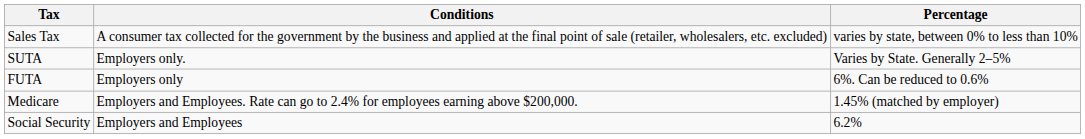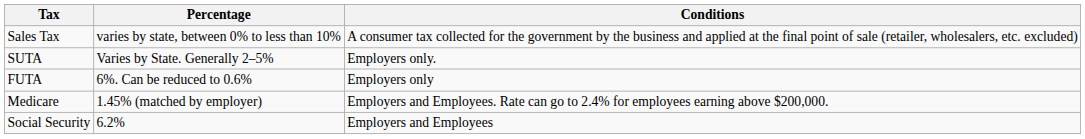 <table class="wikitable">
 <tr>
 <th><strong>Tax</strong></th>
+<th><strong>Percentage</strong></th>
 <th><strong>Conditions</strong></th>
-<th><strong>Percentage</strong></th>
 </tr>
 <tr>
 <td>Sales Tax</td>
+<td>varies by state, between 0% to less than 10%</td>
 <td>A consumer tax collected for the government by the business and applied at the final point of sale (retailer, wholesalers, etc. excluded)</td>
-<td>varies by state, between 0% to less than 10%</td>
 </tr>
 <tr>
 <td>SUTA</td>
+<td>Varies by State. Generally 2–5%</td>
 <td>Employers only.</td>
-<td>Varies by State. Generally 2–5%</td>
 </tr>
 <tr>
 <td>FUTA</td>
+<td>6%. Can be reduced to 0.6%</td>
 <td>Employers only</td>
-<td>6%. Can be reduced to 0.6%</td>
 </tr>
 <tr>
 <td>Medicare</td>
+<td>1.45% (matched by employer)</td>
 <td>Employers and Employees. Rate can go to 2.4% for employees earning above $200,000.</td>
-<td>1.45% (matched by employer)</td>
 </tr>
 <tr>
 <td>Social Security</td>
+<td>6.2%</td>
 <td>Employers and Employees</td>
-<td>6.2%</td>
 </tr>
 </table>
